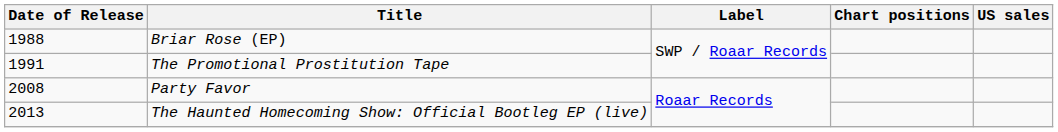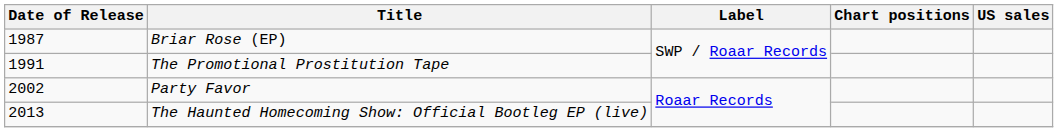 <table class="wikitable" style="font-size:95%;">
 <tr>
 <th>Date of Release</th>
 <th>Title</th>
 <th>Label</th>
 <th>Chart positions</th>
 <th>US sales</th>
 </tr>
 <tr>
-<td>1988</td>
+<td>1987</td>
 <td><em>Briar Rose</em> (EP)</td>
 <td rowspan="2">SWP / <a href='#'>Roaar Records</a></td>
 <td align="center"></td>
 <td></td>
 </tr>
 <tr>
 <td>1991</td>
 <td><em>The Promotional Prostitution Tape</em></td>
 <td align="center"></td>
 <td></td>
 </tr>
 <tr>
-<td>2008</td>
+<td>2002</td>
 <td><em>Party Favor</em></td>
 <td rowspan="2"><a href='#'>Roaar Records</a></td>
 <td align="center"></td>
 <td></td>
 </tr>
 <tr>
 <td>2013</td>
 <td><em>The Haunted Homecoming Show: Official Bootleg EP (live)</em></td>
 <td align="center"></td>
 <td></td>
 </tr>
 <tr>
 </tr>
 </table>
